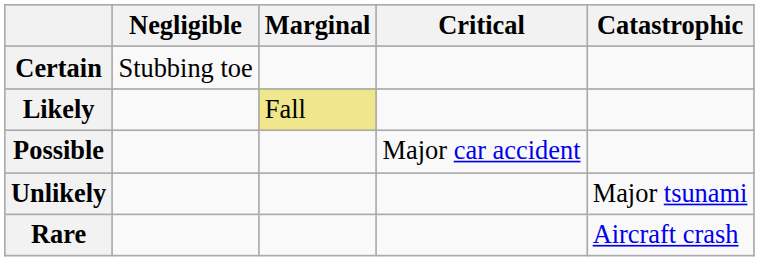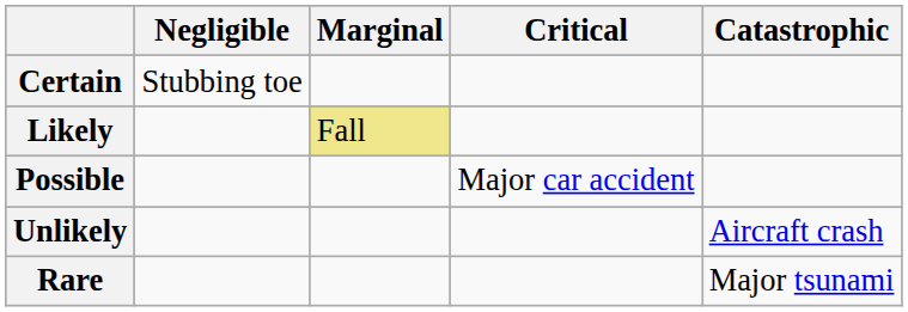 <table class="wikitable">
 <tr>
 <th></th>
 <th>Negligible</th>
 <th>Marginal</th>
 <th>Critical</th>
 <th>Catastrophic</th>
 </tr>
 <tr>
 <th>Certain</th>
 <td>Stubbing toe</td>
 <td></td>
 <td></td>
 <td></td>
 </tr>
 <tr>
 <th>Likely</th>
 <td></td>
 <td style="background: khaki;">Fall</td>
 <td></td>
 <td></td>
 </tr>
 <tr>
 <th>Possible</th>
 <td></td>
 <td></td>
 <td>Major <a href='#'>car accident</a></td>
 <td></td>
 </tr>
 <tr>
 <th>Unlikely</th>
 <td></td>
 <td></td>
 <td></td>
-<td>Major <a href='#'>tsunami</a></td>
+<td><a href='#'>Aircraft crash</a></td>
 </tr>
 <tr>
 <th>Rare</th>
 <td></td>
 <td></td>
 <td></td>
-<td><a href='#'>Aircraft crash</a></td>
+<td>Major <a href='#'>tsunami</a></td>
 </tr>
 </table>
